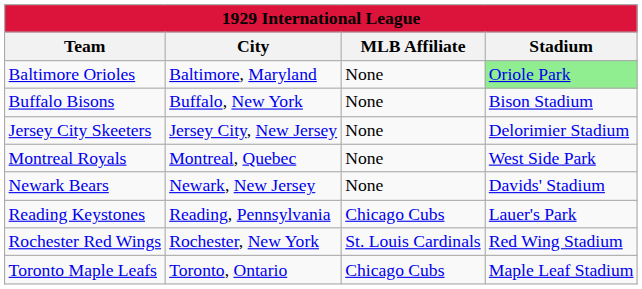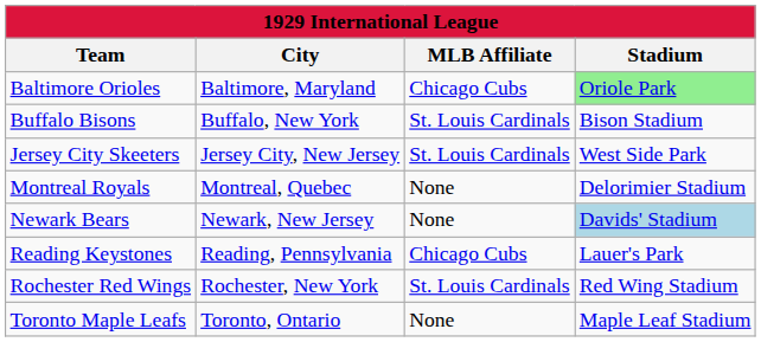 <table class="wikitable" style="width:auto">
 <tr>
 <td bgcolor="#DC143C" align="center" colspan="7"><strong><span>1929 International League</span></strong></td>
 </tr>
 <tr>
 <th>Team</th>
 <th>City</th>
 <th>MLB Affiliate</th>
 <th>Stadium</th>
 </tr>
 <tr>
 <td><a href='#'>Baltimore Orioles</a></td>
 <td><a href='#'>Baltimore</a>, <a href='#'>Maryland</a></td>
-<td>None</td>
+<td><a href='#'>Chicago Cubs</a></td>
 <td style="background: lightgreen;"><a href='#'>Oriole Park</a></td>
 </tr>
 <tr>
 <td><a href='#'>Buffalo Bisons</a></td>
 <td><a href='#'>Buffalo</a>, <a href='#'>New York</a></td>
-<td>None</td>
+<td><a href='#'>St. Louis Cardinals</a></td>
 <td><a href='#'>Bison Stadium</a></td>
 </tr>
 <tr>
 <td><a href='#'>Jersey City Skeeters</a></td>
 <td><a href='#'>Jersey City</a>, <a href='#'>New Jersey</a></td>
-<td>None</td>
-<td><a href='#'>Delorimier Stadium</a></td>
+<td><a href='#'>St. Louis Cardinals</a></td>
+<td><a href='#'>West Side Park</a></td>
 </tr>
 <tr>
 <td><a href='#'>Montreal Royals</a></td>
 <td><a href='#'>Montreal</a>, <a href='#'>Quebec</a></td>
 <td>None</td>
-<td><a href='#'>West Side Park</a></td>
+<td><a href='#'>Delorimier Stadium</a></td>
 </tr>
 <tr>
 <td><a href='#'>Newark Bears</a></td>
 <td><a href='#'>Newark</a>, <a href='#'>New Jersey</a></td>
 <td>None</td>
-<td><a href='#'>Davids' Stadium</a></td>
+<td style="background: lightblue;"><a href='#'>Davids' Stadium</a></td>
 </tr>
 <tr>
 <td><a href='#'>Reading Keystones</a></td>
 <td><a href='#'>Reading</a>, <a href='#'>Pennsylvania</a></td>
 <td><a href='#'>Chicago Cubs</a></td>
 <td><a href='#'>Lauer's Park</a></td>
 </tr>
 <tr>
 <td><a href='#'>Rochester Red Wings</a></td>
 <td><a href='#'>Rochester</a>, <a href='#'>New York</a></td>
 <td><a href='#'>St. Louis Cardinals</a></td>
 <td><a href='#'>Red Wing Stadium</a></td>
 </tr>
 <tr>
 <td><a href='#'>Toronto Maple Leafs</a></td>
 <td><a href='#'>Toronto</a>, <a href='#'>Ontario</a></td>
-<td><a href='#'>Chicago Cubs</a></td>
+<td>None</td>
 <td><a href='#'>Maple Leaf Stadium</a></td>
 </tr>
 </table>
